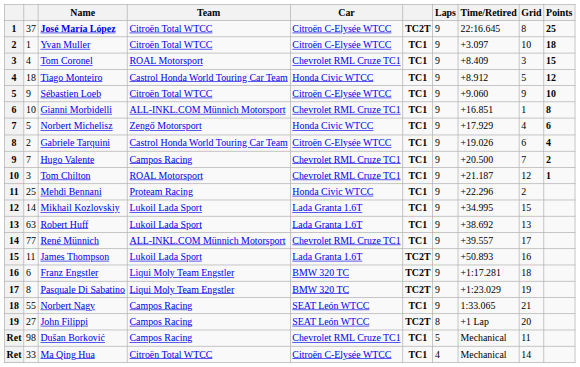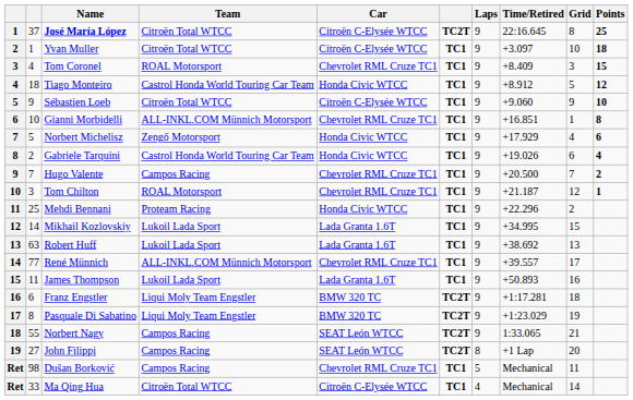 <table class="wikitable sortable" style="font-size: 95%;">
 <tr>
 <th></th>
 <th></th>
 <th>Name</th>
 <th>Team</th>
 <th>Car</th>
 <th></th>
 <th>Laps</th>
 <th>Time/Retired</th>
 <th>Grid</th>
 <th>Points</th>
 </tr>
 <tr>
 <th>1</th>
 <td>37</td>
 <td> <strong><a href='#'>José María López</a></strong></td>
 <td><a href='#'>Citroën Total WTCC</a></td>
 <td><a href='#'>Citroën C-Elysée WTCC</a></td>
 <td align=center><strong><span>TC2T</span></strong></td>
 <td>9</td>
 <td>22:16.645</td>
 <td>8</td>
 <td><strong>25</strong></td>
 </tr>
 <tr>
 <th>2</th>
 <td>1</td>
 <td> <a href='#'>Yvan Muller</a></td>
 <td><a href='#'>Citroën Total WTCC</a></td>
 <td><a href='#'>Citroën C-Elysée WTCC</a></td>
 <td align=center><strong><span>TC1</span></strong></td>
 <td>9</td>
 <td>+3.097</td>
 <td>10</td>
 <td><strong>18</strong></td>
 </tr>
 <tr>
 <th>3</th>
 <td>4</td>
 <td> <a href='#'>Tom Coronel</a></td>
 <td><a href='#'>ROAL Motorsport</a></td>
 <td><a href='#'>Chevrolet RML Cruze TC1</a></td>
 <td align=center><strong><span>TC1</span></strong></td>
 <td>9</td>
 <td>+8.409</td>
 <td>3</td>
 <td><strong>15</strong></td>
 </tr>
 <tr>
 <th>4</th>
 <td>18</td>
 <td> <a href='#'>Tiago Monteiro</a></td>
 <td><a href='#'>Castrol Honda World Touring Car Team</a></td>
 <td><a href='#'>Honda Civic WTCC</a></td>
 <td align=center><strong><span>TC1</span></strong></td>
 <td>9</td>
 <td>+8.912</td>
 <td>5</td>
 <td><strong>12</strong></td>
 </tr>
 <tr>
 <th>5</th>
 <td>9</td>
 <td> <a href='#'>Sébastien Loeb</a></td>
 <td><a href='#'>Citroën Total WTCC</a></td>
 <td><a href='#'>Citroën C-Elysée WTCC</a></td>
 <td align=center><strong><span>TC1</span></strong></td>
 <td>9</td>
 <td>+9.060</td>
 <td>9</td>
 <td><strong>10</strong></td>
 </tr>
 <tr>
 <th>6</th>
 <td>10</td>
 <td> <a href='#'>Gianni Morbidelli</a></td>
 <td><a href='#'>ALL-INKL.COM Münnich Motorsport</a></td>
 <td><a href='#'>Chevrolet RML Cruze TC1</a></td>
 <td align=center><strong><span>TC1</span></strong></td>
 <td>9</td>
 <td>+16.851</td>
 <td>1</td>
 <td><strong>8</strong></td>
 </tr>
 <tr>
 <th>7</th>
 <td>5</td>
 <td> <a href='#'>Norbert Michelisz</a></td>
 <td><a href='#'>Zengő Motorsport</a></td>
 <td><a href='#'>Honda Civic WTCC</a></td>
 <td align=center><strong><span>TC1</span></strong></td>
 <td>9</td>
 <td>+17.929</td>
 <td>4</td>
 <td><strong>6</strong></td>
 </tr>
 <tr>
 <th>8</th>
 <td>2</td>
 <td> <a href='#'>Gabriele Tarquini</a></td>
 <td><a href='#'>Castrol Honda World Touring Car Team</a></td>
-<td><a href='#'>Citroën C-Elysée WTCC</a></td>
+<td><a href='#'>Honda Civic WTCC</a></td>
 <td align=center><strong><span>TC1</span></strong></td>
 <td>9</td>
 <td>+19.026</td>
 <td>6</td>
 <td><strong>4</strong></td>
 </tr>
 <tr>
 <th>9</th>
 <td>7</td>
 <td> <a href='#'>Hugo Valente</a></td>
 <td><a href='#'>Campos Racing</a></td>
 <td><a href='#'>Chevrolet RML Cruze TC1</a></td>
 <td align=center><strong><span>TC1</span></strong></td>
 <td>9</td>
 <td>+20.500</td>
 <td>7</td>
 <td><strong>2</strong></td>
 </tr>
 <tr>
 <th>10</th>
 <td>3</td>
 <td> <a href='#'>Tom Chilton</a></td>
 <td><a href='#'>ROAL Motorsport</a></td>
 <td><a href='#'>Chevrolet RML Cruze TC1</a></td>
 <td align=center><strong><span>TC1</span></strong></td>
 <td>9</td>
 <td>+21.187</td>
 <td>12</td>
 <td><strong>1</strong></td>
 </tr>
 <tr>
 <th>11</th>
 <td>25</td>
 <td> <a href='#'>Mehdi Bennani</a></td>
 <td><a href='#'>Proteam Racing</a></td>
 <td><a href='#'>Honda Civic WTCC</a></td>
 <td align=center><strong><span>TC1</span></strong></td>
 <td>9</td>
 <td>+22.296</td>
 <td>2</td>
 <td></td>
 </tr>
 <tr>
 <th>12</th>
 <td>14</td>
 <td> <a href='#'>Mikhail Kozlovskiy</a></td>
 <td><a href='#'>Lukoil Lada Sport</a></td>
 <td><a href='#'>Lada Granta 1.6T</a></td>
 <td align=center><strong><span>TC1</span></strong></td>
 <td>9</td>
 <td>+34.995</td>
 <td>15</td>
 <td></td>
 </tr>
 <tr>
 <th>13</th>
 <td>63</td>
 <td> <a href='#'>Robert Huff</a></td>
 <td><a href='#'>Lukoil Lada Sport</a></td>
 <td><a href='#'>Lada Granta 1.6T</a></td>
 <td align=center><strong><span>TC1</span></strong></td>
 <td>9</td>
 <td>+38.692</td>
 <td>13</td>
 <td></td>
 </tr>
 <tr>
 <th>14</th>
 <td>77</td>
 <td> <a href='#'>René Münnich</a></td>
 <td><a href='#'>ALL-INKL.COM Münnich Motorsport</a></td>
 <td><a href='#'>Chevrolet RML Cruze TC1</a></td>
 <td align=center><strong><span>TC1</span></strong></td>
 <td>9</td>
 <td>+39.557</td>
 <td>17</td>
 <td></td>
 </tr>
 <tr>
 <th>15</th>
 <td>11</td>
 <td> <a href='#'>James Thompson</a></td>
 <td><a href='#'>Lukoil Lada Sport</a></td>
 <td><a href='#'>Lada Granta 1.6T</a></td>
-<td align=center><strong><span>TC2T</span></strong></td>
+<td align=center><strong><span>TC1</span></strong></td>
 <td>9</td>
 <td>+50.893</td>
 <td>16</td>
 <td></td>
 </tr>
 <tr>
 <th>16</th>
 <td>6</td>
 <td> <a href='#'>Franz Engstler</a></td>
 <td><a href='#'>Liqui Moly Team Engstler</a></td>
 <td><a href='#'>BMW 320 TC</a></td>
 <td align=center><strong><span>TC2T</span></strong></td>
 <td>9</td>
 <td>+1:17.281</td>
 <td>18</td>
 <td></td>
 </tr>
 <tr>
 <th>17</th>
 <td>8</td>
 <td> <a href='#'>Pasquale Di Sabatino</a></td>
 <td><a href='#'>Liqui Moly Team Engstler</a></td>
 <td><a href='#'>BMW 320 TC</a></td>
 <td align=center><strong><span>TC2T</span></strong></td>
 <td>9</td>
 <td>+1:23.029</td>
 <td>19</td>
 <td></td>
 </tr>
 <tr>
 <th>18</th>
 <td>55</td>
 <td> <a href='#'>Norbert Nagy</a></td>
 <td><a href='#'>Campos Racing</a></td>
 <td><a href='#'>SEAT León WTCC</a></td>
-<td align=center><strong><span>TC1</span></strong></td>
+<td align=center><strong><span>TC2T</span></strong></td>
 <td>9</td>
 <td>1:33.065</td>
 <td>21</td>
 <td></td>
 </tr>
 <tr>
 <th>19</th>
 <td>27</td>
 <td> <a href='#'>John Filippi</a></td>
 <td><a href='#'>Campos Racing</a></td>
 <td><a href='#'>SEAT León WTCC</a></td>
 <td align=center><strong><span>TC2T</span></strong></td>
 <td>8</td>
 <td>+1 Lap</td>
 <td>20</td>
 <td></td>
 </tr>
 <tr>
 <th>Ret</th>
 <td>98</td>
 <td> <a href='#'>Dušan Borković</a></td>
 <td><a href='#'>Campos Racing</a></td>
 <td><a href='#'>Chevrolet RML Cruze TC1</a></td>
 <td align=center><strong><span>TC1</span></strong></td>
 <td>5</td>
 <td>Mechanical</td>
 <td>11</td>
 <td></td>
 </tr>
 <tr>
 <th>Ret</th>
 <td>33</td>
 <td> <a href='#'>Ma Qing Hua</a></td>
 <td><a href='#'>Citroën Total WTCC</a></td>
 <td><a href='#'>Citroën C-Elysée WTCC</a></td>
 <td align=center><strong><span>TC1</span></strong></td>
 <td>4</td>
 <td>Mechanical</td>
 <td>14</td>
 <td></td>
 </tr>
 </table>
